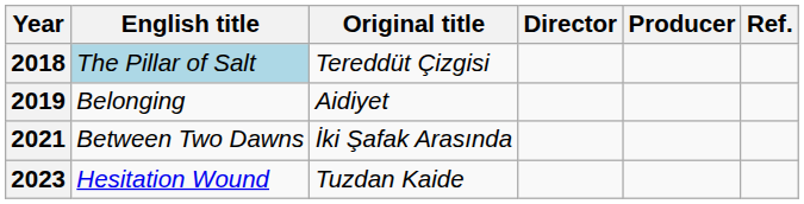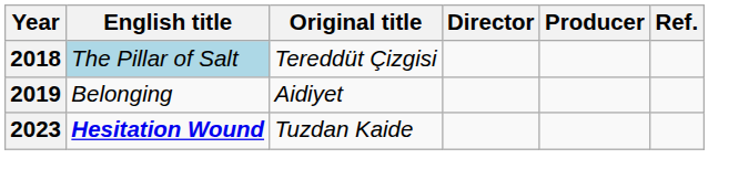 <table class="wikitable sortable plainrowheaders">
 <tr>
 <th scope="col">Year</th>
 <th scope="col">English title</th>
 <th scope="col">Original title</th>
 <th scope="col">Director</th>
 <th scope="col">Producer</th>
 <th scope="col" class="unsortable">Ref.</th>
 </tr>
 <tr>
 <th scope="row">2018</th>
 <td style="background: lightblue;"><em>The Pillar of Salt</em></td>
 <td><em>Tereddüt Çizgisi</em></td>
 <td></td>
 <td></td>
 <td align="center"></td>
 </tr>
 <tr>
 <th scope="row">2019</th>
 <td><em>Belonging</em></td>
 <td><em>Aidiyet</em></td>
 <td></td>
 <td></td>
 <td align="center"></td>
 </tr>
 <tr>
-<th scope="row">2021</th>
-<td><em>Between Two Dawns</em></td>
-<td><em>İki Şafak Arasında</em></td>
-<td></td>
-<td></td>
-<td align="center"></td>
-</tr>
-<tr>
 <th scope="row">2023</th>
-<td><em><a href='#'>Hesitation Wound</a></em></td>
+<td><strong><em><a href='#'>Hesitation Wound</a></em></strong></td>
 <td><em>Tuzdan Kaide</em></td>
 <td></td>
 <td></td>
 <td align="center"></td>
 </tr>
 </table>
